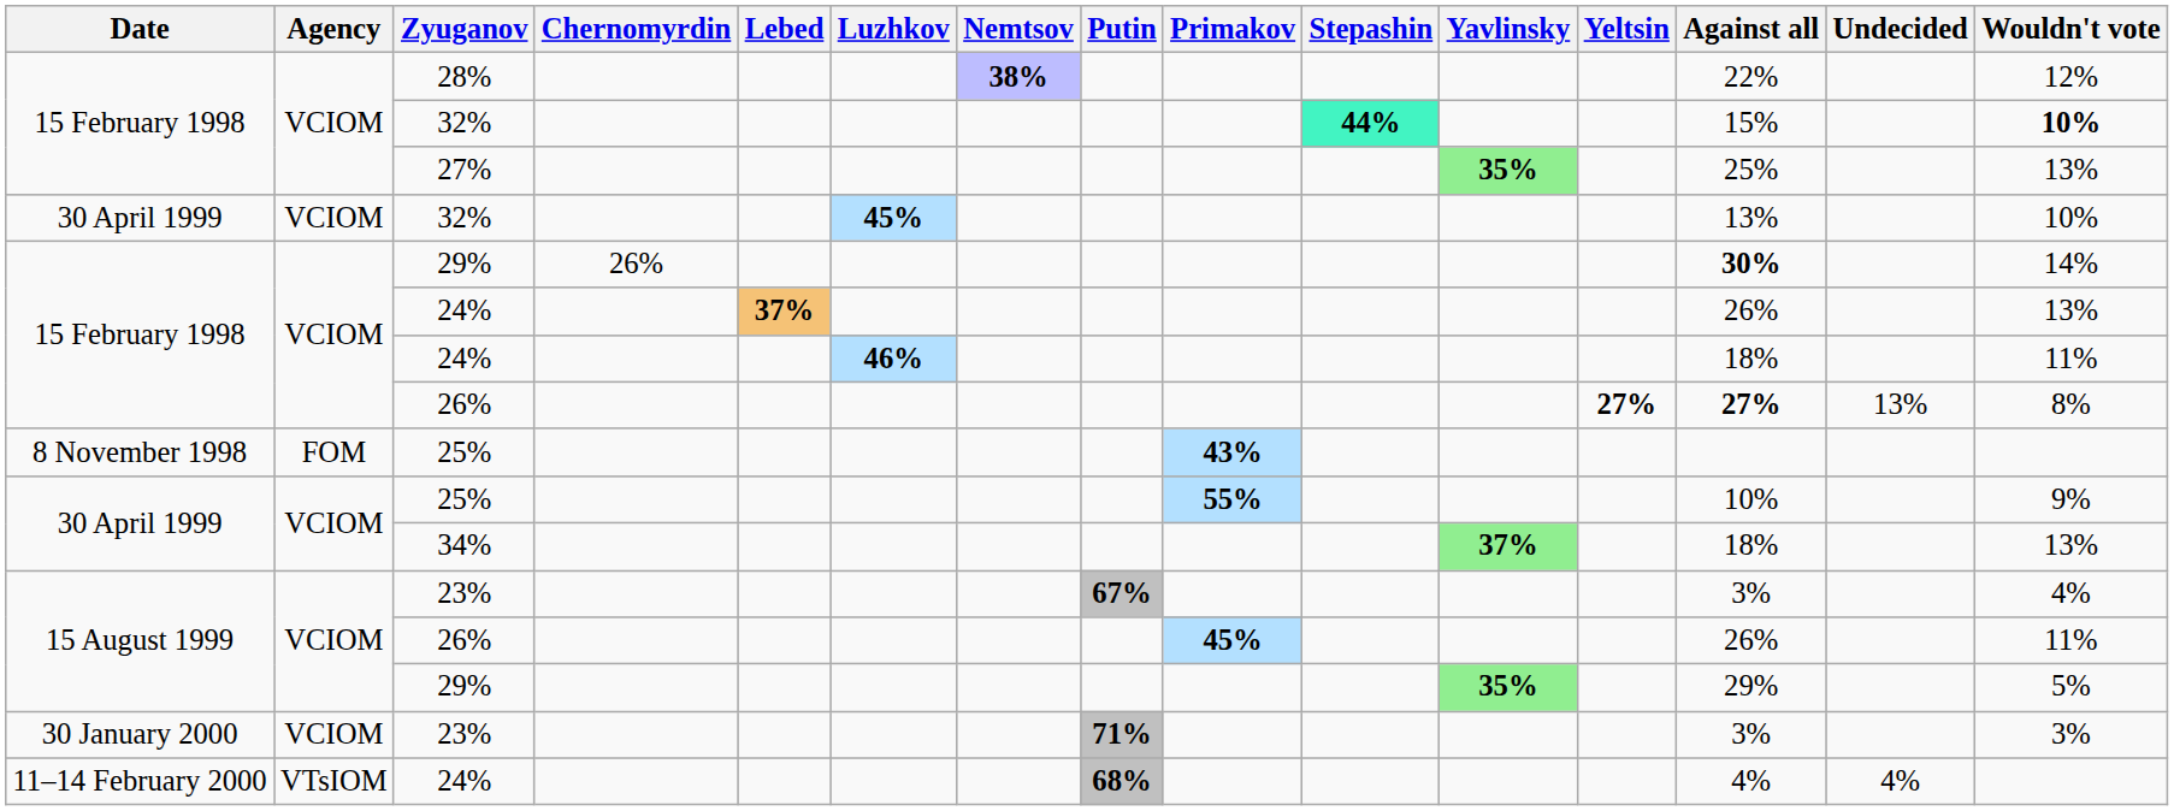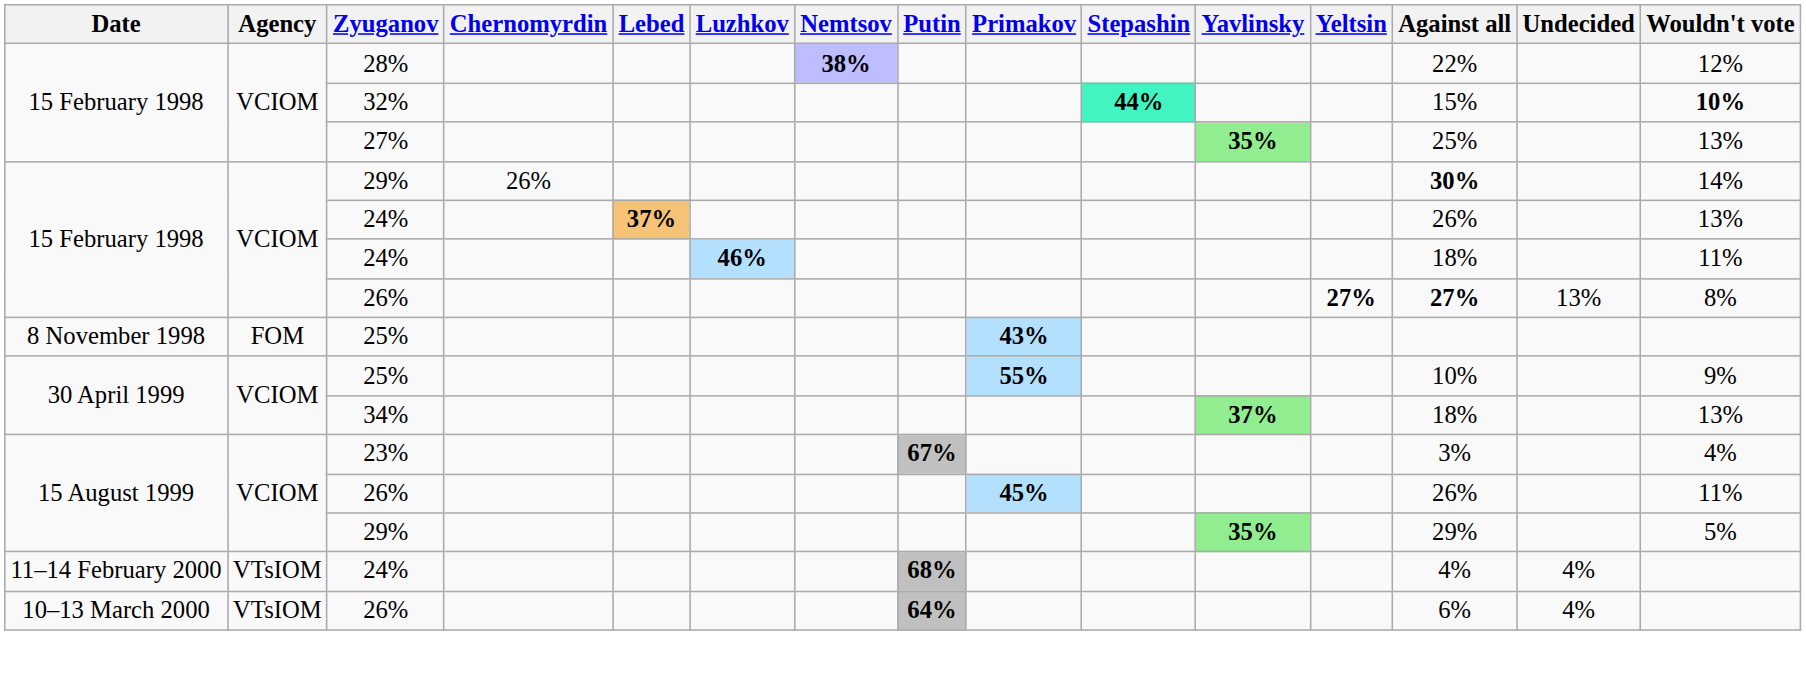 <table class=wikitable style=text-align:center>
 <tr>
 <th>Date</th>
 <th>Agency</th>
 <th><a href='#'>Zyuganov</a></th>
 <th><a href='#'>Chernomyrdin</a></th>
 <th><a href='#'>Lebed</a></th>
 <th><a href='#'>Luzhkov</a></th>
 <th><a href='#'>Nemtsov</a></th>
 <th><a href='#'>Putin</a></th>
 <th><a href='#'>Primakov</a></th>
 <th><a href='#'>Stepashin</a></th>
 <th><a href='#'>Yavlinsky</a></th>
 <th><a href='#'>Yeltsin</a></th>
 <th>Against all</th>
 <th>Undecided</th>
 <th>Wouldn't vote</th>
 </tr>
 <tr>
 <td rowspan=3>15 February 1998</td>
 <td rowspan=3>VCIOM</td>
 <td>28%</td>
 <td></td>
 <td></td>
 <td></td>
 <td style="background:#bdbdff"><strong>38%</strong></td>
 <td></td>
 <td></td>
 <td></td>
 <td></td>
 <td></td>
 <td>22%</td>
 <td></td>
 <td>12%</td>
 </tr>
 <tr>
 <td>32%</td>
 <td></td>
 <td></td>
 <td></td>
 <td></td>
 <td></td>
 <td></td>
 <td style="background:#42f4c2"><strong>44%</strong></td>
 <td></td>
 <td></td>
 <td>15%</td>
 <td></td>
 <td><strong>10%</strong></td>
 </tr>
 <tr>
 <td>27%</td>
 <td></td>
 <td></td>
 <td></td>
 <td></td>
 <td></td>
 <td></td>
 <td></td>
 <td style="background:#90ee90"><strong>35%</strong></td>
 <td></td>
 <td>25%</td>
 <td></td>
 <td>13%</td>
-</tr>
-<tr>
-<td>30 April 1999</td>
-<td>VCIOM</td>
-<td>32%</td>
-<td></td>
-<td></td>
-<td style="background:#B3E0FF"><strong>45%</strong></td>
-<td></td>
-<td></td>
-<td></td>
-<td></td>
-<td></td>
-<td></td>
-<td>13%</td>
-<td></td>
-<td>10%</td>
 </tr>
 <tr>
 <td rowspan=4>15 February 1998</td>
 <td rowspan=4>VCIOM</td>
 <td>29%</td>
 <td>26%</td>
 <td></td>
 <td></td>
 <td></td>
 <td></td>
 <td></td>
 <td></td>
 <td></td>
 <td></td>
 <td><strong>30%</strong></td>
 <td></td>
 <td>14%</td>
 </tr>
 <tr>
 <td>24%</td>
 <td></td>
 <td style="background:#f5c276"><strong>37%</strong></td>
 <td></td>
 <td></td>
 <td></td>
 <td></td>
 <td></td>
 <td></td>
 <td></td>
 <td>26%</td>
 <td></td>
 <td>13%</td>
 </tr>
 <tr>
 <td>24%</td>
 <td></td>
 <td></td>
 <td style="background:#B3E0FF"><strong>46%</strong></td>
 <td></td>
 <td></td>
 <td></td>
 <td></td>
 <td></td>
 <td></td>
 <td>18%</td>
 <td></td>
 <td>11%</td>
 </tr>
 <tr>
 <td>26%</td>
 <td></td>
 <td></td>
 <td></td>
 <td></td>
 <td></td>
 <td></td>
 <td></td>
 <td></td>
 <td><strong>27%</strong></td>
 <td><strong>27%</strong></td>
 <td>13%</td>
 <td>8%</td>
 </tr>
 <tr>
 <td>8 November 1998</td>
 <td>FOM</td>
 <td>25%</td>
 <td></td>
 <td></td>
 <td></td>
 <td></td>
 <td></td>
 <td style="background:#B3E0FF"><strong>43%</strong></td>
 <td></td>
 <td></td>
 <td></td>
 <td></td>
 <td></td>
 <td></td>
 </tr>
 <tr>
 <td rowspan=2>30 April 1999</td>
 <td rowspan=2>VCIOM</td>
 <td>25%</td>
 <td></td>
 <td></td>
 <td></td>
 <td></td>
 <td></td>
 <td style="background:#B3E0FF"><strong>55%</strong></td>
 <td></td>
 <td></td>
 <td></td>
 <td>10%</td>
 <td></td>
 <td>9%</td>
 </tr>
 <tr>
 <td>34%</td>
 <td></td>
 <td></td>
 <td></td>
 <td></td>
 <td></td>
 <td></td>
 <td></td>
 <td style="background:#90ee90"><strong>37%</strong></td>
 <td></td>
 <td>18%</td>
 <td></td>
 <td>13%</td>
 </tr>
 <tr>
 <td rowspan=3>15 August 1999</td>
 <td rowspan=3>VCIOM</td>
 <td>23%</td>
 <td></td>
 <td></td>
 <td></td>
 <td></td>
 <td style="background:#C0C0C0"><strong>67%</strong></td>
 <td></td>
 <td></td>
 <td></td>
 <td></td>
 <td>3%</td>
 <td></td>
 <td>4%</td>
 </tr>
 <tr>
 <td>26%</td>
 <td></td>
 <td></td>
 <td></td>
 <td></td>
 <td></td>
 <td style="background:#B3E0FF"><strong>45%</strong></td>
 <td></td>
 <td></td>
 <td></td>
 <td>26%</td>
 <td></td>
 <td>11%</td>
 </tr>
 <tr>
 <td>29%</td>
 <td></td>
 <td></td>
 <td></td>
 <td></td>
 <td></td>
 <td></td>
 <td></td>
 <td style="background:#90ee90"><strong>35%</strong></td>
 <td></td>
 <td>29%</td>
 <td></td>
 <td>5%</td>
 </tr>
 <tr>
-<td>30 January 2000</td>
-<td>VCIOM</td>
-<td>23%</td>
-<td></td>
-<td></td>
-<td></td>
-<td></td>
-<td style="background:#C0C0C0"><strong>71%</strong></td>
-<td></td>
-<td></td>
-<td></td>
-<td></td>
-<td>3%</td>
-<td></td>
-<td>3%</td>
-</tr>
-<tr>
 <td>11–14 February 2000</td>
 <td>VTsIOM</td>
 <td>24%</td>
 <td></td>
 <td></td>
 <td></td>
 <td></td>
 <td style="background:#C0C0C0"><strong>68%</strong></td>
 <td></td>
 <td></td>
 <td></td>
 <td></td>
 <td>4%</td>
 <td>4%</td>
 <td></td>
 </tr>
+<tr>
+<td>10–13 March 2000</td>
+<td>VTsIOM</td>
+<td>26%</td>
+<td></td>
+<td></td>
+<td></td>
+<td></td>
+<td style="background:#C0C0C0"><strong>64%</strong></td>
+<td></td>
+<td></td>
+<td></td>
+<td></td>
+<td>6%</td>
+<td>4%</td>
+<td></td>
+</tr>
 </table>
